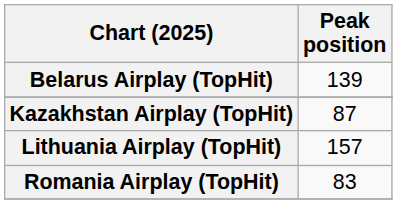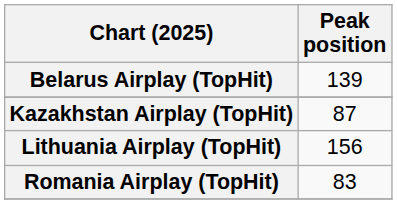 <table class="wikitable sortable plainrowheaders" style="text-align:center">
 <tr>
 <th scope="col">Chart (2025)</th>
 <th scope="col">Peak<br>position</th>
 </tr>
 <tr>
 <th scope="row">Belarus Airplay (TopHit)</th>
 <td>139</td>
 </tr>
 <tr>
 </tr>
 <tr>
 <th scope="row">Kazakhstan Airplay (TopHit)</th>
 <td>87</td>
 </tr>
 <tr>
 <th scope="row">Lithuania Airplay (TopHit)</th>
-<td>157</td>
+<td>156</td>
 </tr>
 <tr>
 <th scope="row">Romania Airplay (TopHit)</th>
 <td>83</td>
 </tr>
 <tr>
 </tr>
 </table>
